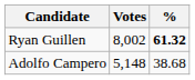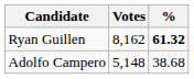 <table class="wikitable">
 <tr>
 <th>Candidate</th>
 <th>Votes</th>
 <th>%</th>
 </tr>
 <tr>
 <td>Ryan Guillen</td>
-<td>8,002</td>
+<td>8,162</td>
 <td><strong>61.32</strong></td>
 </tr>
 <tr>
 <td>Adolfo Campero</td>
 <td>5,148</td>
 <td>38.68</td>
 </tr>
 </table>
